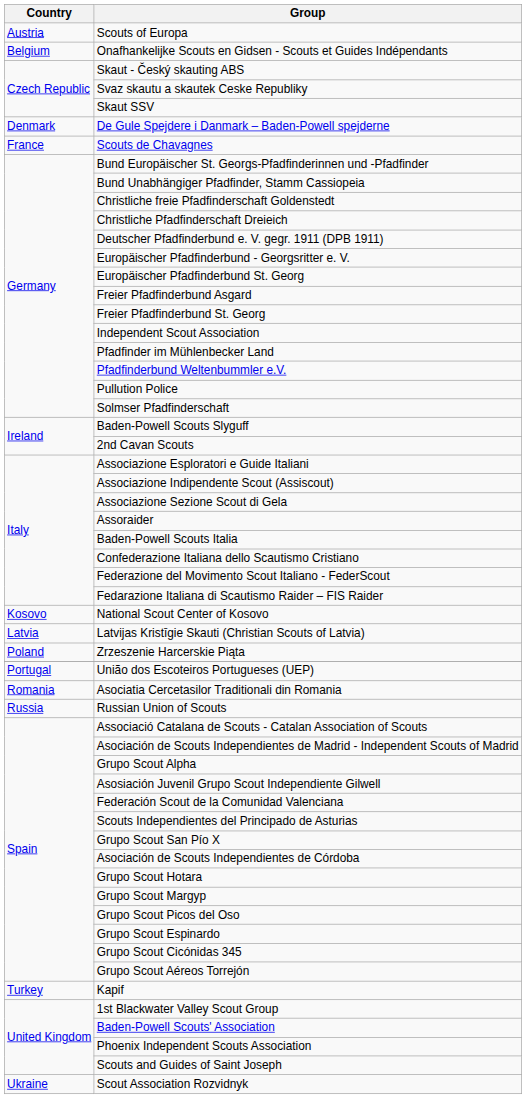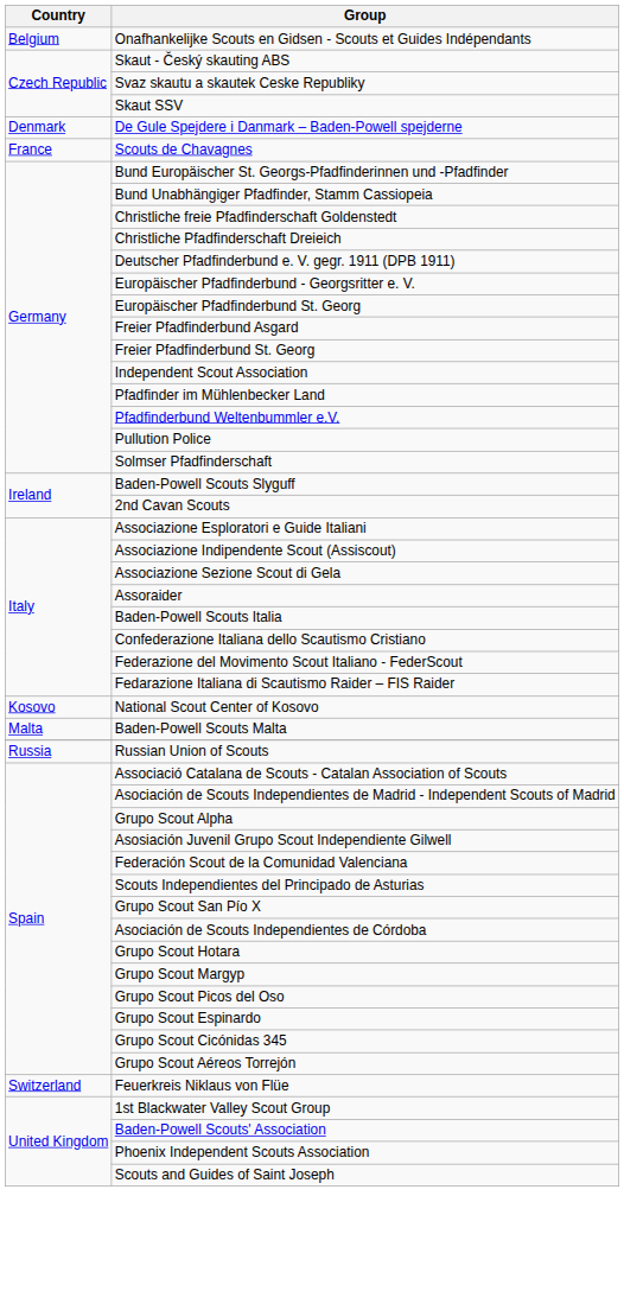 <table class="wikitable">
 <tr>
 <th>Country</th>
 <th>Group</th>
-</tr>
-<tr>
-<td><a href='#'>Austria</a></td>
-<td>Scouts of Europa</td>
 </tr>
 <tr>
 <td><a href='#'>Belgium</a></td>
 <td>Onafhankelijke Scouts en Gidsen - Scouts et Guides Indépendants</td>
 </tr>
 <tr>
 <td rowspan=3><a href='#'>Czech Republic</a></td>
 <td>Skaut - Český skauting ABS</td>
 </tr>
 <tr>
 <td>Svaz skautu a skautek Ceske Republiky</td>
 </tr>
 <tr>
 <td>Skaut SSV</td>
 </tr>
 <tr>
 <td><a href='#'>Denmark</a></td>
 <td><a href='#'>De Gule Spejdere i Danmark – Baden-Powell spejderne</a></td>
 </tr>
 <tr>
 <td><a href='#'>France</a></td>
 <td><a href='#'>Scouts de Chavagnes</a></td>
 </tr>
 <tr>
 <td rowspan=14><a href='#'>Germany</a></td>
 <td>Bund Europäischer St. Georgs-Pfadfinderinnen und -Pfadfinder </td>
 </tr>
 <tr>
 <td>Bund Unabhängiger Pfadfinder, Stamm Cassiopeia </td>
 </tr>
 <tr>
 <td>Christliche freie Pfadfinderschaft Goldenstedt</td>
 </tr>
 <tr>
 <td>Christliche Pfadfinderschaft Dreieich</td>
 </tr>
 <tr>
 <td>Deutscher Pfadfinderbund e. V. gegr. 1911 (DPB 1911) </td>
 </tr>
 <tr>
 <td>Europäischer Pfadfinderbund - Georgsritter e. V.</td>
 </tr>
 <tr>
 <td>Europäischer Pfadfinderbund St. Georg</td>
 </tr>
 <tr>
 <td>Freier Pfadfinderbund Asgard</td>
 </tr>
 <tr>
 <td>Freier Pfadfinderbund St. Georg</td>
 </tr>
 <tr>
 <td>Independent Scout Association </td>
 </tr>
 <tr>
 <td>Pfadfinder im Mühlenbecker Land</td>
 </tr>
 <tr>
 <td><a href='#'>Pfadfinderbund Weltenbummler e.V.</a></td>
 </tr>
 <tr>
 <td>Pullution Police</td>
 </tr>
 <tr>
 <td>Solmser Pfadfinderschaft </td>
 </tr>
 <tr>
 <td rowspan=2><a href='#'>Ireland</a></td>
 <td>Baden-Powell Scouts Slyguff</td>
 </tr>
 <tr>
 <td>2nd Cavan Scouts</td>
 </tr>
 <tr>
 <td rowspan=8><a href='#'>Italy</a></td>
 <td>Associazione Esploratori e Guide Italiani</td>
 </tr>
 <tr>
 <td>Associazione Indipendente Scout (Assiscout)</td>
 </tr>
 <tr>
 <td>Associazione Sezione Scout di Gela</td>
 </tr>
 <tr>
 <td>Assoraider</td>
 </tr>
 <tr>
 <td>Baden-Powell Scouts Italia</td>
 </tr>
 <tr>
 <td>Confederazione Italiana dello Scautismo Cristiano</td>
 </tr>
 <tr>
 <td>Federazione del Movimento Scout Italiano - FederScout</td>
 </tr>
 <tr>
 <td>Fedarazione Italiana di Scautismo Raider – FIS Raider</td>
 </tr>
 <tr>
 <td><a href='#'>Kosovo</a></td>
 <td>National Scout Center of Kosovo</td>
 </tr>
 <tr>
-<td><a href='#'>Latvia</a></td>
-<td>Latvijas Kristīgie Skauti (Christian Scouts of Latvia)</td>
+<td><a href='#'>Malta</a></td>
+<td>Baden-Powell Scouts Malta</td>
 </tr>
 <tr>
-<td><a href='#'>Poland</a></td>
-<td>Zrzeszenie Harcerskie Piąta</td>
-</tr>
-<tr>
-</tr>
-<tr>
-<td><a href='#'>Portugal</a></td>
-<td>União dos Escoteiros Portugueses (UEP)</td>
-</tr>
-<tr>
-<td><a href='#'>Romania</a></td>
-<td>Asociatia Cercetasilor Traditionali din Romania</td>
 </tr>
 <tr>
 <td><a href='#'>Russia</a></td>
 <td>Russian Union of Scouts</td>
 </tr>
 <tr>
 <td rowspan=14><a href='#'>Spain</a></td>
 <td>Associació Catalana de Scouts - Catalan Association of Scouts</td>
 </tr>
 <tr>
 <td>Asociación de Scouts Independientes de Madrid - Independent Scouts of Madrid</td>
 </tr>
 <tr>
 <td>Grupo Scout Alpha</td>
 </tr>
 <tr>
 <td>Asosiación Juvenil Grupo Scout Independiente Gilwell</td>
 </tr>
 <tr>
 <td>Federación Scout de la Comunidad Valenciana</td>
 </tr>
 <tr>
 <td>Scouts Independientes del Principado de Asturias</td>
 </tr>
 <tr>
 <td>Grupo Scout San Pío X</td>
 </tr>
 <tr>
 <td>Asociación de Scouts Independientes de Córdoba</td>
 </tr>
 <tr>
 <td>Grupo Scout Hotara</td>
 </tr>
 <tr>
 <td>Grupo Scout Margyp</td>
 </tr>
 <tr>
 <td>Grupo Scout Picos del Oso</td>
 </tr>
 <tr>
 <td>Grupo Scout Espinardo</td>
 </tr>
 <tr>
 <td>Grupo Scout Cicónidas 345</td>
 </tr>
 <tr>
 <td>Grupo Scout Aéreos Torrejón</td>
 </tr>
 <tr>
-<td><a href='#'>Turkey</a></td>
-<td>Kapif</td>
+<td><a href='#'>Switzerland</a></td>
+<td>Feuerkreis Niklaus von Flüe</td>
 </tr>
 <tr>
 <td rowspan=4><a href='#'>United Kingdom</a></td>
 <td>1st Blackwater Valley Scout Group</td>
 </tr>
 <tr>
 <td><a href='#'>Baden-Powell Scouts' Association</a></td>
 </tr>
 <tr>
 <td>Phoenix Independent Scouts Association</td>
 </tr>
 <tr>
 <td>Scouts and Guides of Saint Joseph</td>
 </tr>
-<tr>
-<td><a href='#'>Ukraine</a></td>
-<td>Scout Association Rozvidnyk</td>
-</tr>
 </table>
